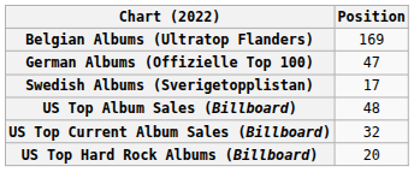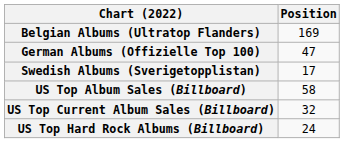 <table class="wikitable sortable plainrowheaders" style="text-align:center">
 <tr>
 <th scope="col">Chart (2022)</th>
 <th scope="col">Position</th>
 </tr>
 <tr>
 <th scope="row">Belgian Albums (Ultratop Flanders)</th>
 <td>169</td>
 </tr>
 <tr>
 <th scope="row">German Albums (Offizielle Top 100)</th>
 <td>47</td>
 </tr>
 <tr>
 <th scope="row">Swedish Albums (Sverigetopplistan)</th>
 <td>17</td>
 </tr>
 <tr>
 <th scope="row">US Top Album Sales (<em>Billboard</em>)</th>
-<td>48</td>
+<td>58</td>
 </tr>
 <tr>
 <th scope="row">US Top Current Album Sales (<em>Billboard</em>)</th>
 <td>32</td>
 </tr>
 <tr>
 <th scope="row">US Top Hard Rock Albums (<em>Billboard</em>)</th>
-<td>20</td>
+<td>24</td>
 </tr>
 </table>
